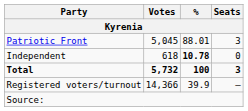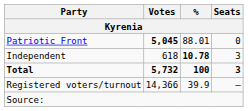 <table class=wikitable style=text-align:right>
 <tr>
 <th>Party</th>
 <th>Votes</th>
 <th>%</th>
 <th>Seats</th>
 </tr>
 <tr>
 <th colspan=4>Kyrenia</th>
 </tr>
 <tr>
 <td align=left><a href='#'>Patriotic Front</a> </td>
-<td>5,045</td>
+<td><strong>5,045</strong></td>
 <td>88.01</td>
-<td>3</td>
+<td>0</td>
 </tr>
 <tr>
 <td align=left>Independent</td>
 <td>618</td>
 <td><strong>10.78</strong></td>
-<td>0</td>
+<td>3</td>
 </tr>
 <tr>
 <td align=left><strong>Total</strong></td>
 <td><strong>5,732</strong></td>
 <td><strong>100</strong></td>
 <td><strong>3</strong></td>
 </tr>
 <tr>
 <td align=left>Registered voters/turnout</td>
 <td>14,366</td>
 <td>39.9</td>
 <td>–</td>
 </tr>
 <tr>
 <td align=left colspan=4>Source: </td>
 </tr>
 </table>
